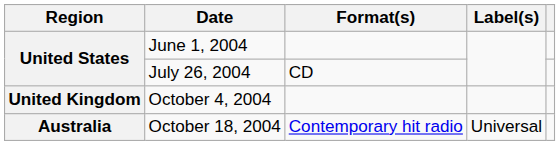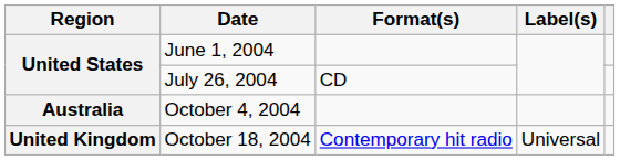 <table class="wikitable plainrowheaders">
 <tr>
 <th scope="col">Region</th>
 <th scope="col">Date</th>
 <th scope="col">Format(s)</th>
 <th scope="col">Label(s)</th>
 <th scope="col"></th>
 </tr>
 <tr>
 <th scope="row" rowspan="2">United States</th>
 <td>June 1, 2004</td>
 <td></td>
 <td rowspan="2"></td>
 <td align="center"></td>
 </tr>
 <tr>
 <td>July 26, 2004</td>
 <td>CD</td>
 <td align="center"></td>
 </tr>
 <tr>
-<th scope="row">United Kingdom</th>
+<th scope="row">Australia</th>
 <td>October 4, 2004</td>
 <td></td>
 <td></td>
 <td align="center"></td>
 </tr>
 <tr>
-<th scope="row">Australia</th>
+<th scope="row">United Kingdom</th>
 <td>October 18, 2004</td>
 <td><a href='#'>Contemporary hit radio</a></td>
 <td>Universal</td>
 <td align="center"></td>
 </tr>
 </table>
